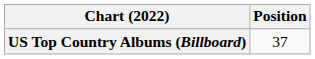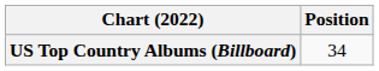 <table class="wikitable plainrowheaders" style="text-align:center">
 <tr>
 <th scope="col">Chart (2022)</th>
 <th scope="col">Position</th>
 </tr>
 <tr>
 <th scope="row">US Top Country Albums (<em>Billboard</em>)</th>
-<td>37</td>
+<td>34</td>
 </tr>
 </table>
